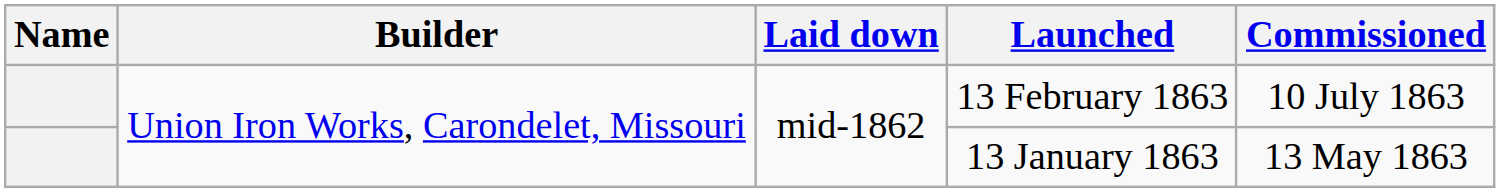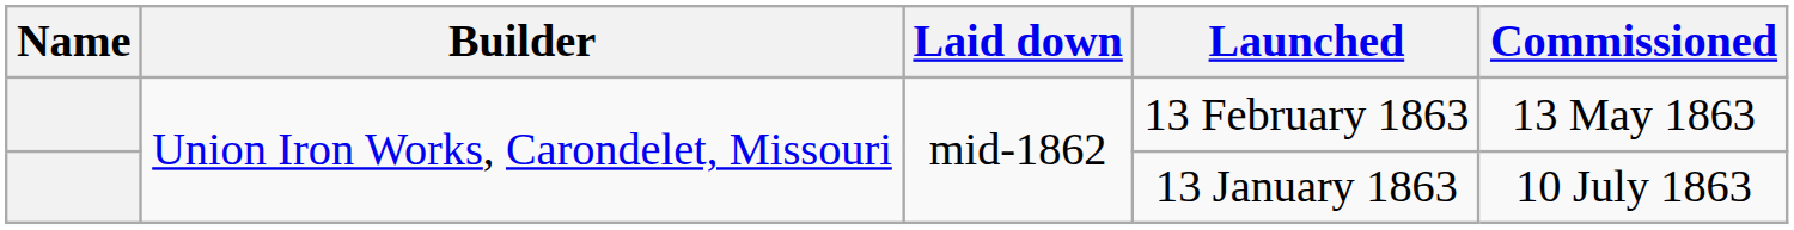 <table class="wikitable plainrowheaders">
 <tr>
 <th scope="col">Name</th>
 <th scope="col" align = center>Builder</th>
 <th scope="col" align = center><a href='#'>Laid down</a></th>
 <th scope="col" align = center><a href='#'>Launched</a></th>
 <th scope="col" align = center><a href='#'>Commissioned</a></th>
 </tr>
 <tr>
 <th scope="row"></th>
 <td align=center rowspan=2><a href='#'>Union Iron Works</a>,  <a href='#'>Carondelet, Missouri</a></td>
 <td align=center rowspan=2>mid-1862</td>
 <td align=center>13 February 1863</td>
-<td align=center>10 July 1863</td>
+<td align=center>13 May 1863</td>
 </tr>
 <tr>
 <th scope="row"></th>
 <td align=center>13 January 1863</td>
-<td align=center>13 May 1863</td>
+<td align=center>10 July 1863</td>
 </tr>
 </table>
